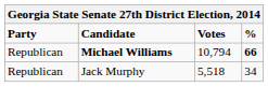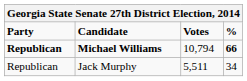 <table class="wikitable">
 <tr>
 <th colspan="4">Georgia State Senate 27th District Election, 2014</th>
 </tr>
 <tr>
 <td><strong>Party</strong></td>
 <td><strong>Candidate</strong></td>
 <td><strong>Votes</strong></td>
 <td><strong>%</strong></td>
 </tr>
 <tr>
-<td>Republican</td>
+<td><strong>Republican</strong></td>
 <td><strong>Michael Williams</strong></td>
 <td>10,794</td>
 <td><strong>66</strong></td>
 </tr>
 <tr>
 <td>Republican</td>
 <td>Jack Murphy</td>
-<td>5,518</td>
+<td>5,511</td>
 <td>34</td>
 </tr>
 </table>
